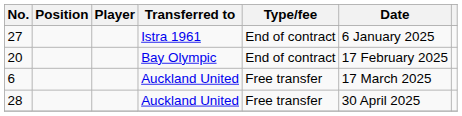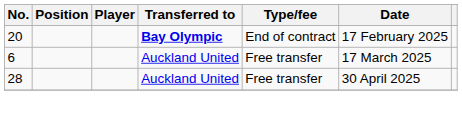 <table class="wikitable plainrowheaders sortable" style="text-align:center; text-align:left">
 <tr>
 <th scope="col">No.</th>
 <th scope="col">Position</th>
 <th scope="col">Player</th>
 <th scope="col">Transferred to</th>
 <th scope="col">Type/fee</th>
 <th scope="col">Date</th>
 <th scope="col" class="unsortable"></th>
 </tr>
 <tr>
-<td>27</td>
-<td></td>
-<td> </td>
-<td> <a href='#'>Istra 1961</a></td>
-<td>End of contract</td>
-<td>6 January 2025</td>
-<td></td>
-</tr>
-<tr>
 <td>20</td>
 <td></td>
 <td> </td>
-<td> <a href='#'>Bay Olympic</a></td>
+<td><strong> <a href='#'>Bay Olympic</a></strong></td>
 <td>End of contract</td>
 <td>17 February 2025</td>
 <td></td>
 </tr>
 <tr>
 <td>6</td>
 <td></td>
 <td> </td>
 <td> <a href='#'>Auckland United</a></td>
 <td>Free transfer</td>
 <td>17 March 2025</td>
 <td></td>
 </tr>
 <tr>
 <td>28</td>
 <td></td>
 <td> </td>
 <td> <a href='#'>Auckland United</a></td>
 <td>Free transfer</td>
 <td>30 April 2025</td>
 <td></td>
 </tr>
 <tr>
 </tr>
 </table>
